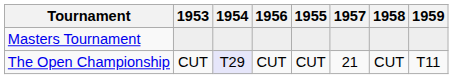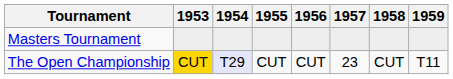 <table class="wikitable" style="font-size:95%;text-align:center;">
 <tr>
 <th>Tournament</th>
 <th>1953</th>
 <th>1954</th>
+<th>1955</th>
 <th>1956</th>
-<th>1955</th>
 <th>1957</th>
 <th>1958</th>
 <th>1959</th>
 </tr>
 <tr>
 <td align=left><a href='#'>Masters Tournament</a></td>
 <td style="background:#eeeeee;"></td>
 <td style="background:#eeeeee;"></td>
 <td style="background:#eeeeee;"></td>
 <td style="background:#eeeeee;"></td>
 <td style="background:#eeeeee;"></td>
 <td style="background:#eeeeee;"></td>
 <td style="background:#eeeeee;"></td>
 </tr>
 <tr>
 <td align=left><a href='#'>The Open Championship</a></td>
-<td>CUT</td>
+<td style="background: gold;">CUT</td>
 <td style="background: lavender;">T29</td>
 <td>CUT</td>
 <td>CUT</td>
-<td>21</td>
+<td>23</td>
 <td>CUT</td>
 <td>T11</td>
 </tr>
 </table>
